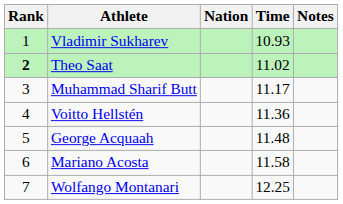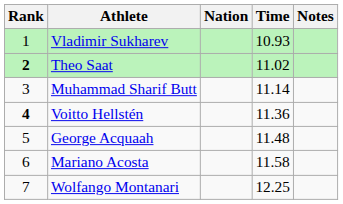 <table class="wikitable sortable" style="text-align:center">
 <tr>
 <th>Rank</th>
 <th>Athlete</th>
 <th>Nation</th>
 <th>Time</th>
 <th>Notes</th>
 </tr>
 <tr bgcolor=bbf3bb>
 <td>1</td>
 <td align=left><a href='#'>Vladimir Sukharev</a></td>
 <td align=left></td>
 <td>10.93</td>
 <td></td>
 </tr>
 <tr bgcolor=bbf3bb>
 <td><strong>2</strong></td>
 <td align=left><a href='#'>Theo Saat</a></td>
 <td align=left></td>
 <td>11.02</td>
 <td></td>
 </tr>
 <tr>
 <td>3</td>
 <td align=left><a href='#'>Muhammad Sharif Butt</a></td>
 <td align=left></td>
-<td>11.17</td>
+<td>11.14</td>
 <td></td>
 </tr>
 <tr>
-<td>4</td>
+<td><strong>4</strong></td>
 <td align=left><a href='#'>Voitto Hellstén</a></td>
 <td align=left></td>
 <td>11.36</td>
 <td></td>
 </tr>
 <tr>
 <td>5</td>
 <td align=left><a href='#'>George Acquaah</a></td>
 <td align=left></td>
 <td>11.48</td>
 <td></td>
 </tr>
 <tr>
 <td>6</td>
 <td align=left><a href='#'>Mariano Acosta</a></td>
 <td align=left></td>
 <td>11.58</td>
 <td></td>
 </tr>
 <tr>
 <td>7</td>
 <td align=left><a href='#'>Wolfango Montanari</a></td>
 <td align=left></td>
 <td>12.25</td>
 <td></td>
 </tr>
 </table>
